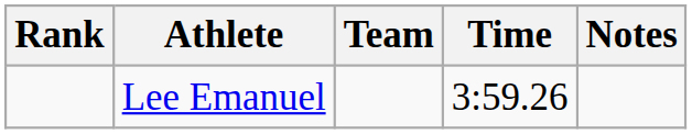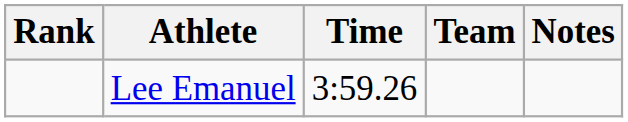 <table class="wikitable sortable">
 <tr>
 <th>Rank</th>
 <th>Athlete</th>
+<th>Time</th>
 <th>Team</th>
-<th>Time</th>
 <th>Notes</th>
 </tr>
 <tr>
 <td align=center></td>
 <td><a href='#'>Lee Emanuel</a></td>
+<td>3:59.26</td>
 <td></td>
-<td>3:59.26</td>
 <td></td>
 </tr>
 </table>
